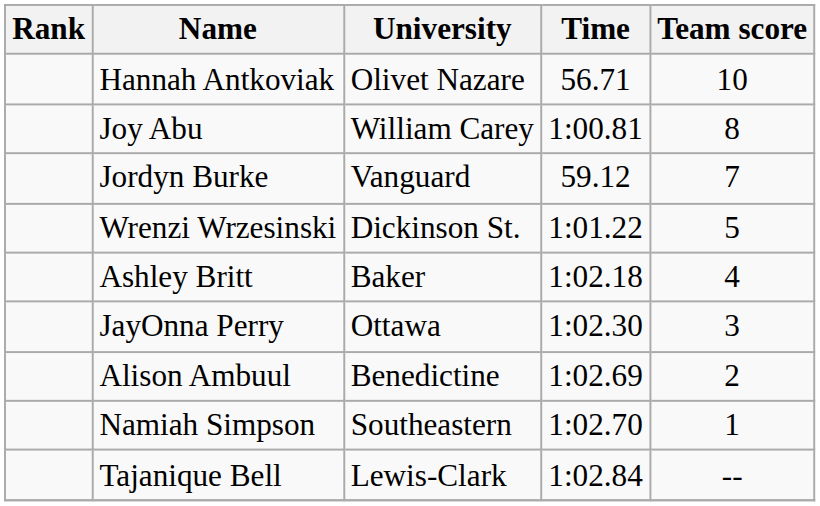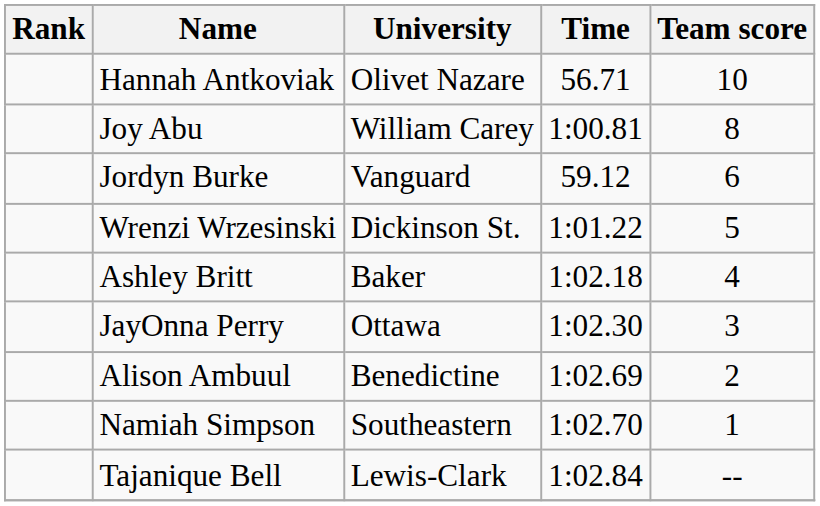 <table class="wikitable sortable" style="text-align:center">
 <tr>
 <th>Rank</th>
 <th>Name</th>
 <th>University</th>
 <th>Time</th>
 <th>Team score</th>
 </tr>
 <tr>
 <td></td>
 <td align=left>Hannah Antkoviak</td>
 <td align="left">Olivet Nazare</td>
 <td>56.71</td>
 <td>10</td>
 </tr>
 <tr>
 <td></td>
 <td align=left>Joy Abu</td>
 <td align="left">William Carey</td>
 <td>1:00.81</td>
 <td>8</td>
 </tr>
 <tr>
 <td></td>
 <td align=left>Jordyn Burke</td>
 <td align="left">Vanguard</td>
 <td>59.12</td>
-<td>7</td>
+<td>6</td>
 </tr>
 <tr>
 <td></td>
 <td align=left>Wrenzi Wrzesinski</td>
 <td align="left">Dickinson St.</td>
 <td>1:01.22</td>
 <td>5</td>
 </tr>
 <tr>
 <td></td>
 <td align=left>Ashley Britt</td>
 <td align="left">Baker</td>
 <td>1:02.18</td>
 <td>4</td>
 </tr>
 <tr>
 <td></td>
 <td align=left>JayOnna Perry</td>
 <td align="left">Ottawa</td>
 <td>1:02.30</td>
 <td>3</td>
 </tr>
 <tr>
 <td></td>
 <td align=left>Alison Ambuul</td>
 <td align="left">Benedictine</td>
 <td>1:02.69</td>
 <td>2</td>
 </tr>
 <tr>
 <td></td>
 <td align=left>Namiah Simpson</td>
 <td align="left">Southeastern</td>
 <td>1:02.70</td>
 <td>1</td>
 </tr>
 <tr>
 <td></td>
 <td align=left>Tajanique Bell</td>
 <td align="left">Lewis-Clark</td>
 <td>1:02.84</td>
 <td>--</td>
 </tr>
 <tr>
 </tr>
 </table>
